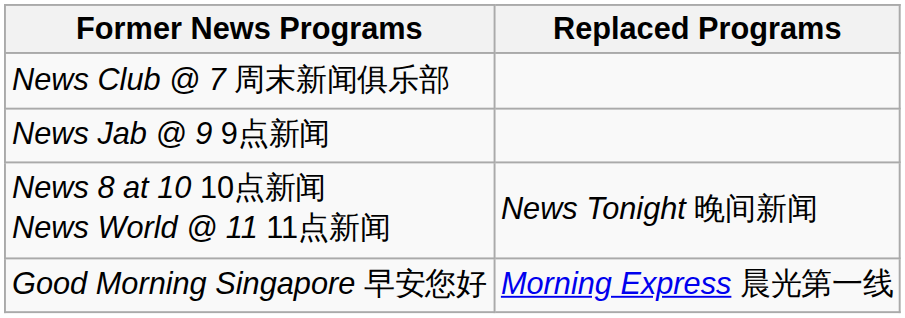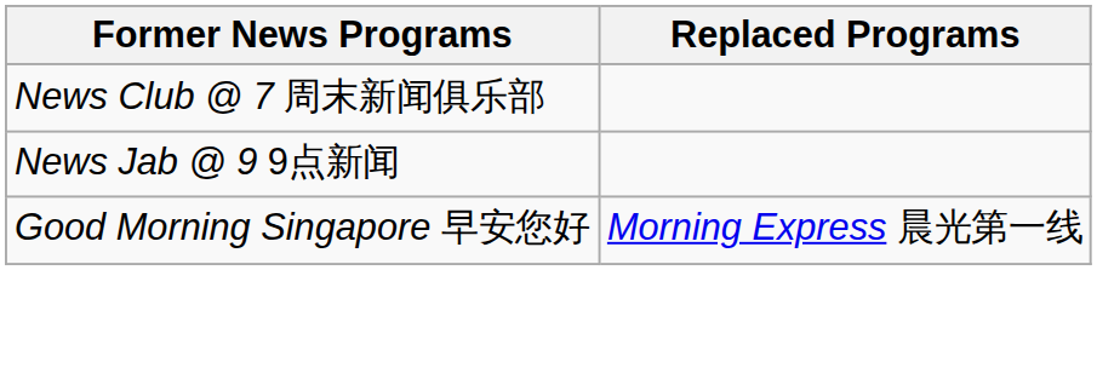 <table class="wikitable">
 <tr>
 <th>Former News Programs</th>
 <th>Replaced Programs</th>
 </tr>
 <tr>
 <td><em>News Club @ 7</em> 周末新闻俱乐部</td>
 <td></td>
 </tr>
 <tr>
 <td><em>News Jab @ 9</em> 9点新闻</td>
 <td></td>
 </tr>
 <tr>
-<td><em>News 8 at 10</em> 10点新闻 <br> <em>News World @ 11</em> 11点新闻</td>
-<td><em>News Tonight</em> 晚间新闻</td>
-</tr>
-<tr>
 <td><em>Good Morning Singapore</em> 早安您好</td>
 <td><em><a href='#'>Morning Express</a></em> 晨光第一线</td>
 </tr>
 </table>
